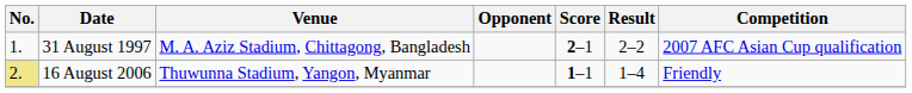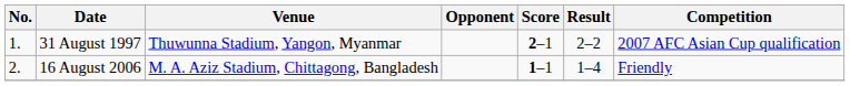 <table class="wikitable plainrowheaders sortable">
 <tr>
 <th scope="col">No.</th>
 <th scope="col">Date</th>
 <th scope="col">Venue</th>
 <th scope="col">Opponent</th>
 <th scope="col">Score</th>
 <th scope="col">Result</th>
 <th scope="col">Competition</th>
 </tr>
 <tr>
 <td>1.</td>
 <td>31 August 1997</td>
-<td><a href='#'>M. A. Aziz Stadium</a>, <a href='#'>Chittagong</a>, Bangladesh</td>
+<td><a href='#'>Thuwunna Stadium</a>, <a href='#'>Yangon</a>, Myanmar</td>
 <td></td>
 <td align=center><strong>2</strong>–1</td>
 <td align=center>2–2</td>
 <td><a href='#'>2007 AFC Asian Cup qualification</a></td>
 </tr>
 <tr>
-<td style="background: khaki;">2.</td>
+<td>2.</td>
 <td>16 August 2006</td>
-<td><a href='#'>Thuwunna Stadium</a>, <a href='#'>Yangon</a>, Myanmar</td>
+<td><a href='#'>M. A. Aziz Stadium</a>, <a href='#'>Chittagong</a>, Bangladesh</td>
 <td></td>
 <td align=center><strong>1</strong>–1</td>
 <td align=center>1–4</td>
 <td><a href='#'>Friendly</a></td>
 </tr>
 <tr>
 </tr>
 </table>
